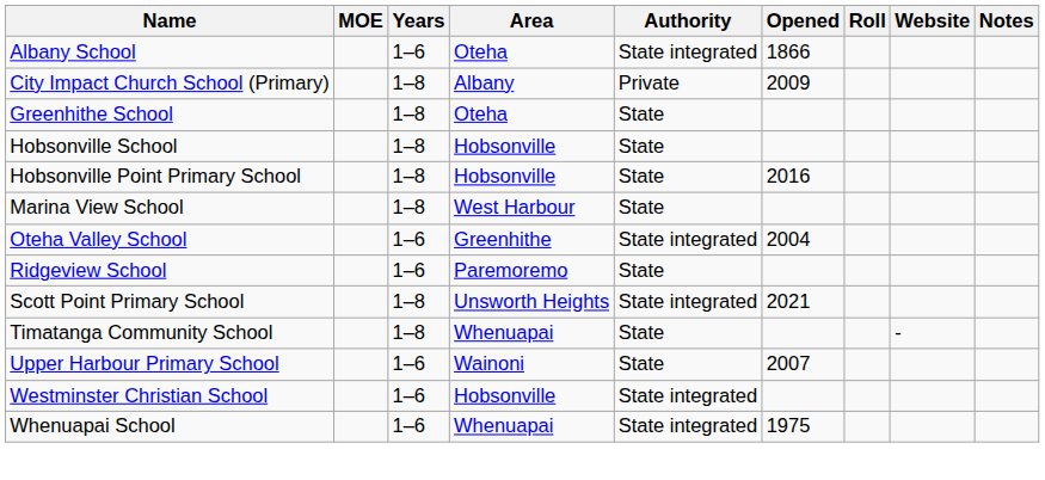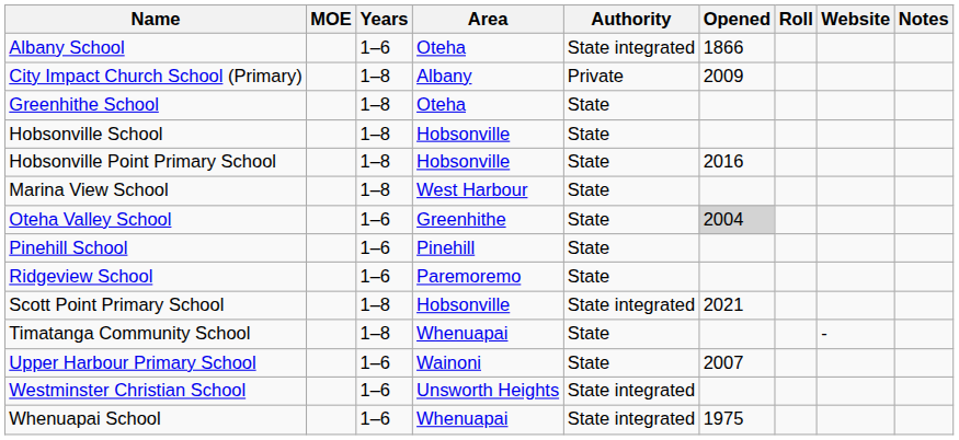 <table class="wikitable sortable">
 <tr>
 <th>Name</th>
 <th>MOE</th>
 <th>Years</th>
 <th>Area</th>
 <th>Authority</th>
 <th>Opened</th>
 <th>Roll</th>
 <th class="unsortable">Website</th>
 <th>Notes</th>
 </tr>
 <tr>
 <td><a href='#'>Albany School</a></td>
 <td></td>
 <td>1–6</td>
 <td><a href='#'>Oteha</a></td>
 <td>State integrated</td>
 <td>1866</td>
 <td></td>
 <td></td>
 <td></td>
 </tr>
 <tr>
 <td><a href='#'>City Impact Church School</a> (Primary)</td>
 <td></td>
 <td>1–8</td>
 <td><a href='#'>Albany</a></td>
 <td>Private</td>
 <td>2009</td>
 <td></td>
 <td></td>
 <td></td>
 </tr>
 <tr>
 <td><a href='#'>Greenhithe School</a></td>
 <td></td>
 <td>1–8</td>
 <td><a href='#'>Oteha</a></td>
 <td>State</td>
 <td></td>
 <td></td>
 <td></td>
 <td></td>
 </tr>
 <tr>
 <td>Hobsonville School</td>
 <td></td>
 <td>1–8</td>
 <td><a href='#'>Hobsonville</a></td>
 <td>State</td>
 <td></td>
 <td></td>
 <td></td>
 <td></td>
 </tr>
 <tr>
 <td>Hobsonville Point Primary School</td>
 <td></td>
 <td>1–8</td>
 <td><a href='#'>Hobsonville</a></td>
 <td>State</td>
 <td>2016</td>
 <td></td>
 <td></td>
 <td></td>
 </tr>
 <tr>
 <td>Marina View School</td>
 <td></td>
 <td>1–8</td>
 <td><a href='#'>West Harbour</a></td>
 <td>State</td>
 <td></td>
 <td></td>
 <td></td>
 <td></td>
 </tr>
 <tr>
 <td><a href='#'>Oteha Valley School</a></td>
 <td></td>
 <td>1–6</td>
 <td><a href='#'>Greenhithe</a></td>
-<td>State integrated</td>
-<td>2004</td>
+<td>State</td>
+<td style="background: lightgrey;">2004</td>
+<td></td>
+<td></td>
+<td></td>
+</tr>
+<tr>
+<td><a href='#'>Pinehill School</a></td>
+<td></td>
+<td>1–6</td>
+<td><a href='#'>Pinehill</a></td>
+<td>State</td>
+<td></td>
 <td></td>
 <td></td>
 <td></td>
 </tr>
 <tr>
 <td><a href='#'>Ridgeview School</a></td>
 <td></td>
 <td>1–6</td>
 <td><a href='#'>Paremoremo</a></td>
 <td>State</td>
 <td></td>
 <td></td>
 <td></td>
 <td></td>
 </tr>
 <tr>
 <td>Scott Point Primary School</td>
 <td></td>
 <td>1–8</td>
-<td><a href='#'>Unsworth Heights</a></td>
+<td><a href='#'>Hobsonville</a></td>
 <td>State integrated</td>
 <td>2021</td>
 <td></td>
 <td></td>
 <td></td>
 </tr>
 <tr>
 <td>Timatanga Community School</td>
 <td></td>
 <td>1–8</td>
 <td><a href='#'>Whenuapai</a></td>
 <td>State</td>
 <td></td>
 <td></td>
 <td>-</td>
 <td></td>
 </tr>
 <tr>
 <td><a href='#'>Upper Harbour Primary School</a></td>
 <td></td>
 <td>1–6</td>
 <td><a href='#'>Wainoni</a></td>
 <td>State</td>
 <td>2007</td>
 <td></td>
 <td></td>
 <td></td>
 </tr>
 <tr>
 <td><a href='#'>Westminster Christian School</a></td>
 <td></td>
 <td>1–6</td>
-<td><a href='#'>Hobsonville</a></td>
+<td><a href='#'>Unsworth Heights</a></td>
 <td>State integrated</td>
 <td></td>
 <td></td>
 <td></td>
 <td></td>
 </tr>
 <tr>
 <td>Whenuapai School</td>
 <td></td>
 <td>1–6</td>
 <td><a href='#'>Whenuapai</a></td>
 <td>State integrated</td>
 <td>1975</td>
 <td></td>
 <td></td>
 <td></td>
 </tr>
 </table>
